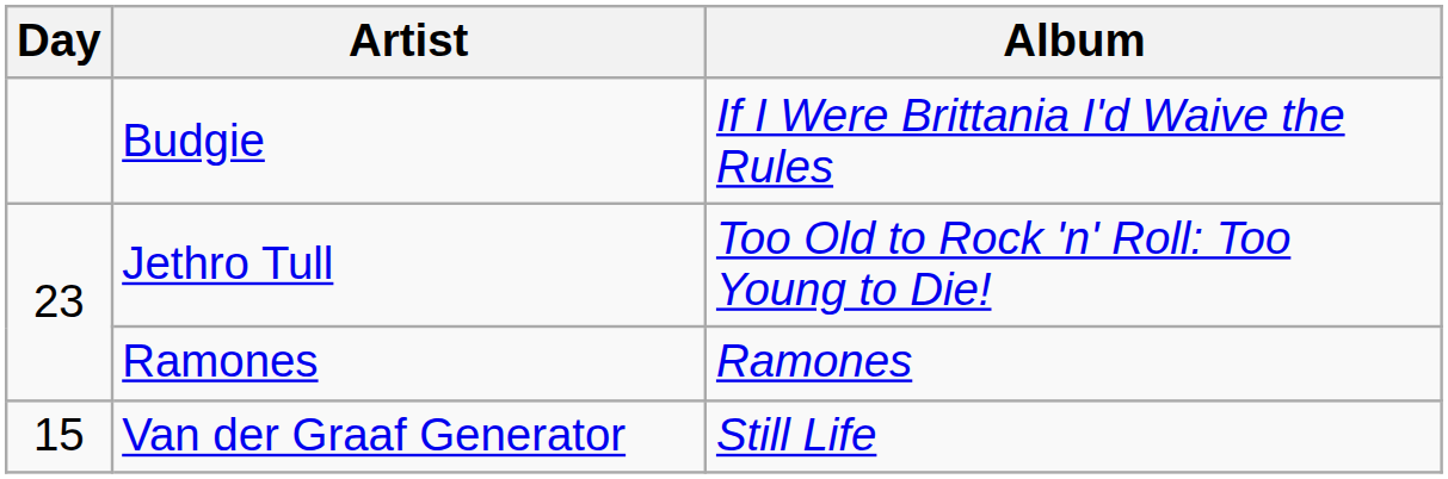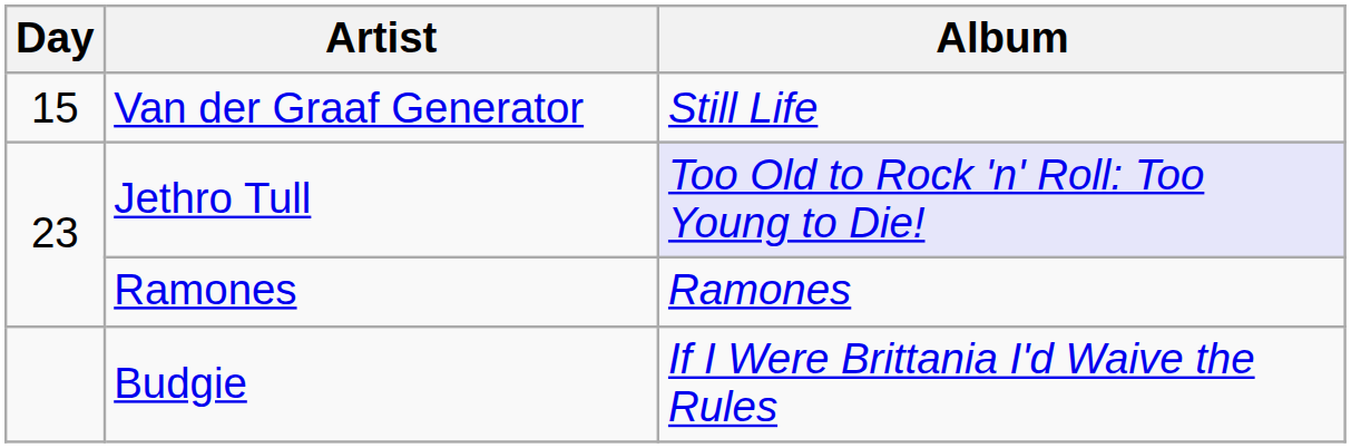 <table class="wikitable" border="1">
 <tr>
 <th>Day</th>
 <th width="200">Artist</th>
 <th width="250">Album</th>
 </tr>
 <tr>
-<td rowspan="1" style="text-align:center;"></td>
-<td><a href='#'>Budgie</a></td>
-<td><em><a href='#'>If I Were Brittania I'd Waive the Rules</a></em></td>
+<td style="text-align:center;" rowspan="1">15</td>
+<td><a href='#'>Van der Graaf Generator</a></td>
+<td><em><a href='#'>Still Life</a></em></td>
 </tr>
 <tr>
 <td rowspan="2" style="text-align:center;">23</td>
 <td><a href='#'>Jethro Tull</a></td>
-<td><em><a href='#'>Too Old to Rock 'n' Roll: Too Young to Die!</a></em></td>
+<td style="background: lavender;"><em><a href='#'>Too Old to Rock 'n' Roll: Too Young to Die!</a></em></td>
 </tr>
 <tr>
 <td><a href='#'>Ramones</a></td>
 <td><em><a href='#'>Ramones</a></em></td>
 </tr>
 <tr>
-<td style="text-align:center;" rowspan="1">15</td>
-<td><a href='#'>Van der Graaf Generator</a></td>
-<td><em><a href='#'>Still Life</a></em></td>
+<td rowspan="1" style="text-align:center;"></td>
+<td><a href='#'>Budgie</a></td>
+<td><em><a href='#'>If I Were Brittania I'd Waive the Rules</a></em></td>
 </tr>
 </table>
